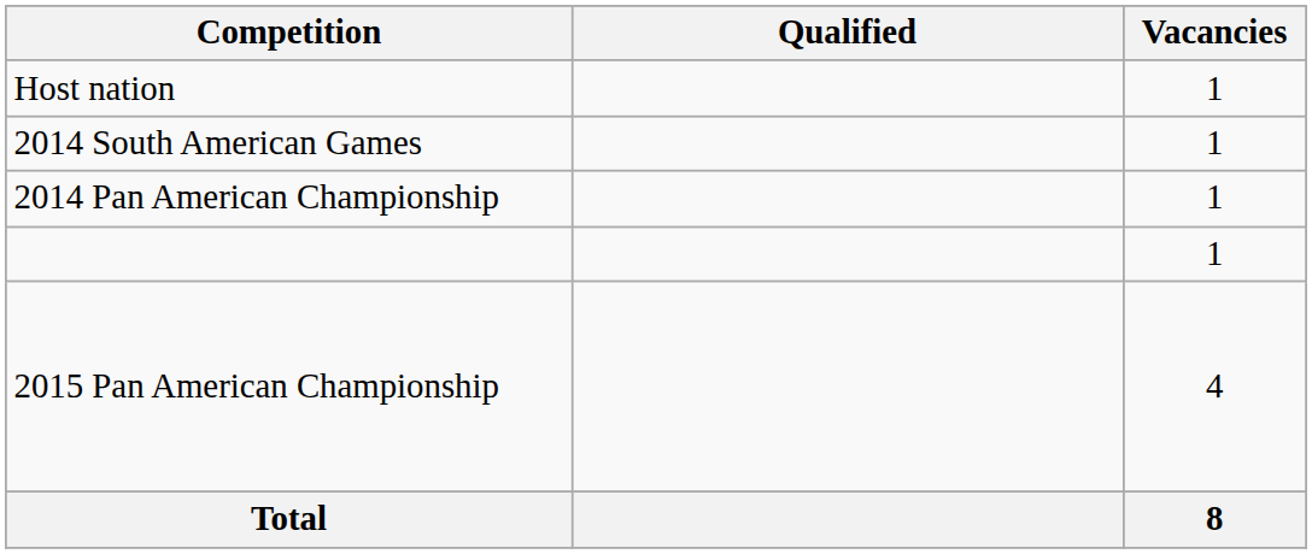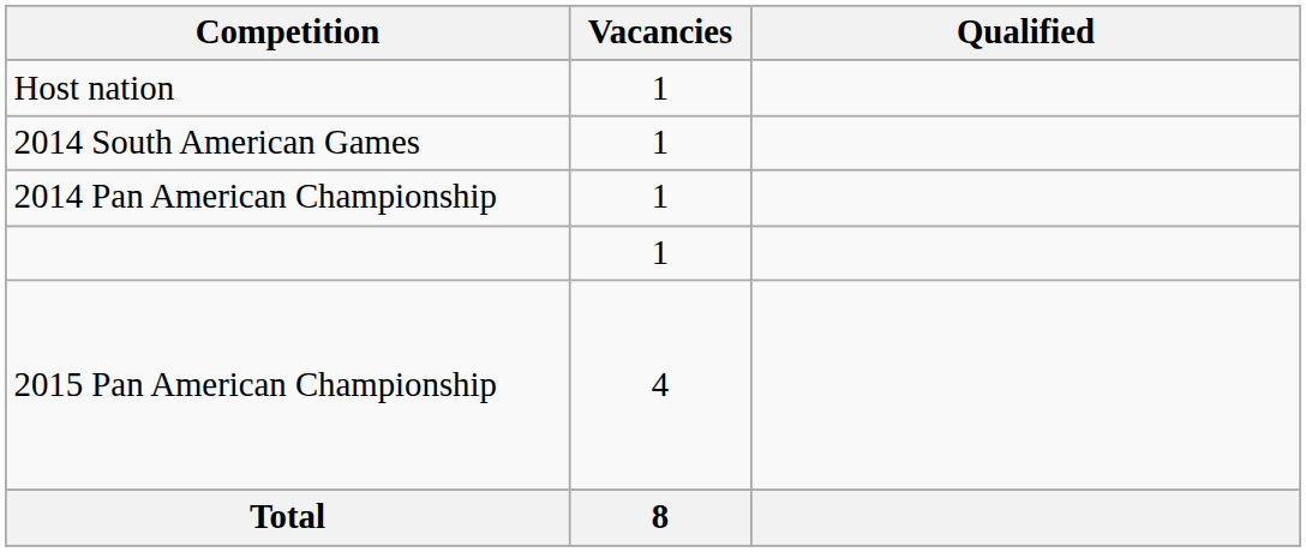 <table class = "wikitable" width=600>
 <tr>
 <th width=300>Competition</th>
+<th width=80>Vacancies</th>
 <th width=300>Qualified</th>
-<th width=80>Vacancies</th>
 </tr>
 <tr>
 <td>Host nation</td>
+<td align="center">1</td>
 <td></td>
-<td align="center">1</td>
 </tr>
 <tr>
 <td>2014 South American Games</td>
+<td align="center">1</td>
 <td></td>
-<td align="center">1</td>
 </tr>
 <tr>
 <td>2014 Pan American Championship</td>
+<td align="center">1</td>
 <td></td>
-<td align="center">1</td>
 </tr>
 <tr>
 <td></td>
+<td align="center">1</td>
 <td></td>
-<td align="center">1</td>
 </tr>
 <tr>
 <td>2015 Pan American Championship</td>
+<td align="center">4</td>
 <td><br><s></s><br><br><s></s><br><br></td>
-<td align="center">4</td>
 </tr>
 <tr>
 <th>Total</th>
+<th>8</th>
 <th></th>
-<th>8</th>
 </tr>
 </table>
